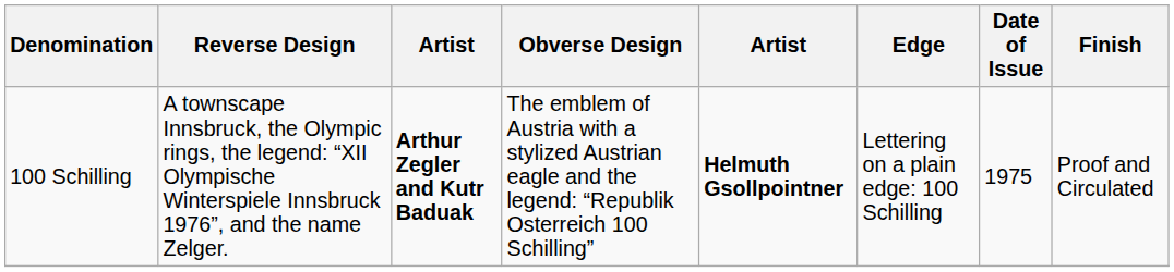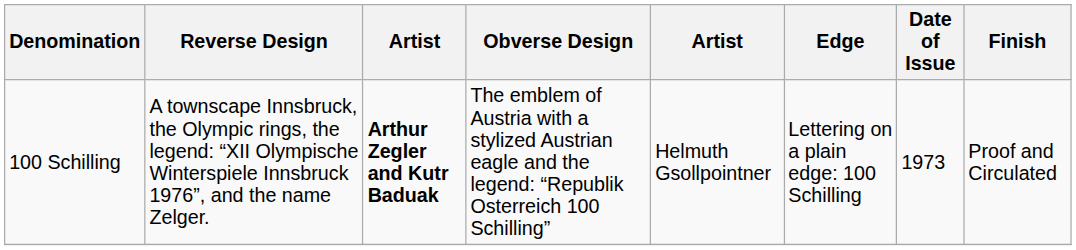 <table class="wikitable">
 <tr>
 <th>Denomination</th>
 <th>Reverse Design</th>
 <th>Artist</th>
 <th>Obverse Design</th>
 <th>Artist</th>
 <th>Edge</th>
 <th>Date of Issue</th>
 <th>Finish</th>
 </tr>
 <tr>
 <td>100 Schilling</td>
 <td>A townscape Innsbruck, the Olympic rings, the legend: “XII Olympische Winterspiele Innsbruck 1976”, and the name Zelger.</td>
 <td><strong>Arthur Zegler and Kutr Baduak</strong></td>
 <td>The emblem of Austria with a stylized Austrian eagle and the legend: “Republik Osterreich 100 Schilling”</td>
-<td><strong>Helmuth Gsollpointner</strong></td>
+<td>Helmuth Gsollpointner</td>
 <td>Lettering on a plain edge: 100 Schilling</td>
-<td>1975</td>
+<td>1973</td>
 <td>Proof and Circulated</td>
 </tr>
 <tr>
 </tr>
 </table>
